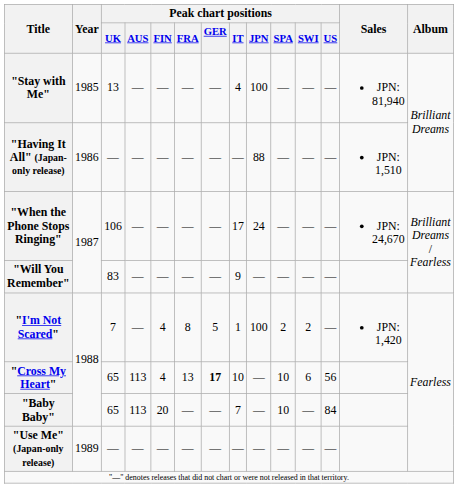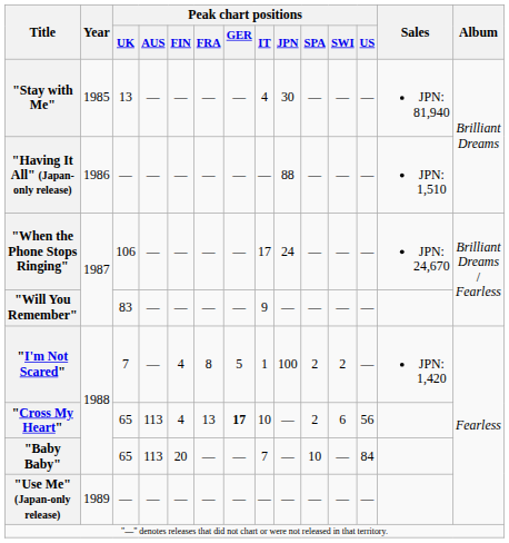 <table class="wikitable plainrowheaders" style="text-align:center;">
 <tr>
 <th rowspan="2" scope="col" style="width:17em;">Title</th>
 <th rowspan="2" scope="col" style="width:2em;">Year</th>
 <th colspan="10">Peak chart positions</th>
 <th rowspan="2">Sales</th>
 <th rowspan="2">Album</th>
 </tr>
 <tr>
 <th scope="col" style="width:2em;font-size:90%;"><a href='#'>UK</a><br></th>
 <th scope="col" style="width:2em;font-size:90%;"><a href='#'>AUS</a><br></th>
 <th scope="col" style="width:2em;font-size:90%;"><a href='#'>FIN</a><br></th>
 <th scope="col" style="width:2em;font-size:90%;"><a href='#'>FRA</a><br></th>
 <th scope="col" style="width:2em;font-size:90%;"><a href='#'>GER</a><br><br></th>
 <th scope="col" style="width:2em;font-size:90%;"><a href='#'>IT</a><br></th>
 <th scope="col" style="width:2em;font-size:90%;"><a href='#'>JPN</a><br></th>
 <th scope="col" style="width:2em;font-size:90%;"><a href='#'>SPA</a><br></th>
 <th scope="col" style="width:2em;font-size:90%;"><a href='#'>SWI</a><br></th>
 <th scope="col" style="width:2em;font-size:90%;"><a href='#'>US</a><br></th>
 </tr>
 <tr>
 <th scope="row">"Stay with Me"</th>
 <td>1985</td>
 <td>13</td>
 <td>—</td>
 <td>—</td>
 <td>—</td>
 <td>—</td>
 <td>4</td>
-<td>100</td>
+<td>30</td>
 <td>—</td>
 <td>—</td>
 <td>—</td>
 <td><br><ul><li>JPN: 81,940</li></ul></td>
 <td rowspan="2"><em>Brilliant Dreams</em></td>
 </tr>
 <tr>
 <th scope="row">"Having It All" <small>(Japan-only release)</small></th>
 <td>1986</td>
 <td>—</td>
 <td>—</td>
 <td>—</td>
 <td>—</td>
 <td>—</td>
 <td>—</td>
 <td>88</td>
 <td>—</td>
 <td>—</td>
 <td>—</td>
 <td><br><ul><li>JPN: 1,510</li></ul></td>
 </tr>
 <tr>
 <th scope="row">"When the Phone Stops Ringing"</th>
 <td rowspan="2">1987</td>
 <td>106</td>
 <td>—</td>
 <td>—</td>
 <td>—</td>
 <td>—</td>
 <td>17</td>
 <td>24</td>
 <td>—</td>
 <td>—</td>
 <td>—</td>
 <td><br><ul><li>JPN: 24,670</li></ul></td>
 <td rowspan="2"><em>Brilliant Dreams</em> / <em>Fearless</em></td>
 </tr>
 <tr>
 <th scope="row">"Will You Remember"</th>
 <td>83</td>
 <td>—</td>
 <td>—</td>
 <td>—</td>
 <td>—</td>
 <td>9</td>
 <td>—</td>
 <td>—</td>
 <td>—</td>
 <td>—</td>
 <td></td>
 </tr>
 <tr>
 <th scope="row">"<a href='#'>I'm Not Scared</a>"</th>
 <td rowspan="3">1988</td>
 <td>7</td>
 <td>—</td>
 <td>4</td>
 <td>8</td>
 <td>5</td>
 <td>1</td>
 <td>100</td>
 <td>2</td>
 <td>2</td>
 <td>—</td>
 <td><br><ul><li>JPN: 1,420</li></ul></td>
 <td rowspan="4"><em>Fearless</em></td>
 </tr>
 <tr>
 <th scope="row">"<a href='#'>Cross My Heart</a>"</th>
 <td>65</td>
 <td>113</td>
 <td>4</td>
 <td>13</td>
 <td><strong>17</strong></td>
 <td>10</td>
 <td>—</td>
-<td>10</td>
+<td>2</td>
 <td>6</td>
 <td>56</td>
 <td></td>
 </tr>
 <tr>
 <th scope="row">"Baby Baby"</th>
 <td>65</td>
 <td>113</td>
 <td>20</td>
 <td>—</td>
 <td>—</td>
 <td>7</td>
 <td>—</td>
 <td>10</td>
 <td>—</td>
 <td>84</td>
 <td></td>
 </tr>
 <tr>
 <th scope="row">"Use Me" <small>(Japan-only release)</small></th>
 <td>1989</td>
 <td>—</td>
 <td>—</td>
 <td>—</td>
 <td>—</td>
 <td>—</td>
 <td>—</td>
 <td>—</td>
 <td>—</td>
 <td>—</td>
 <td>—</td>
 <td></td>
 </tr>
 <tr>
 <td colspan="14" style="font-size:8pt">"—" denotes releases that did not chart or were not released in that territory.</td>
 </tr>
 </table>
